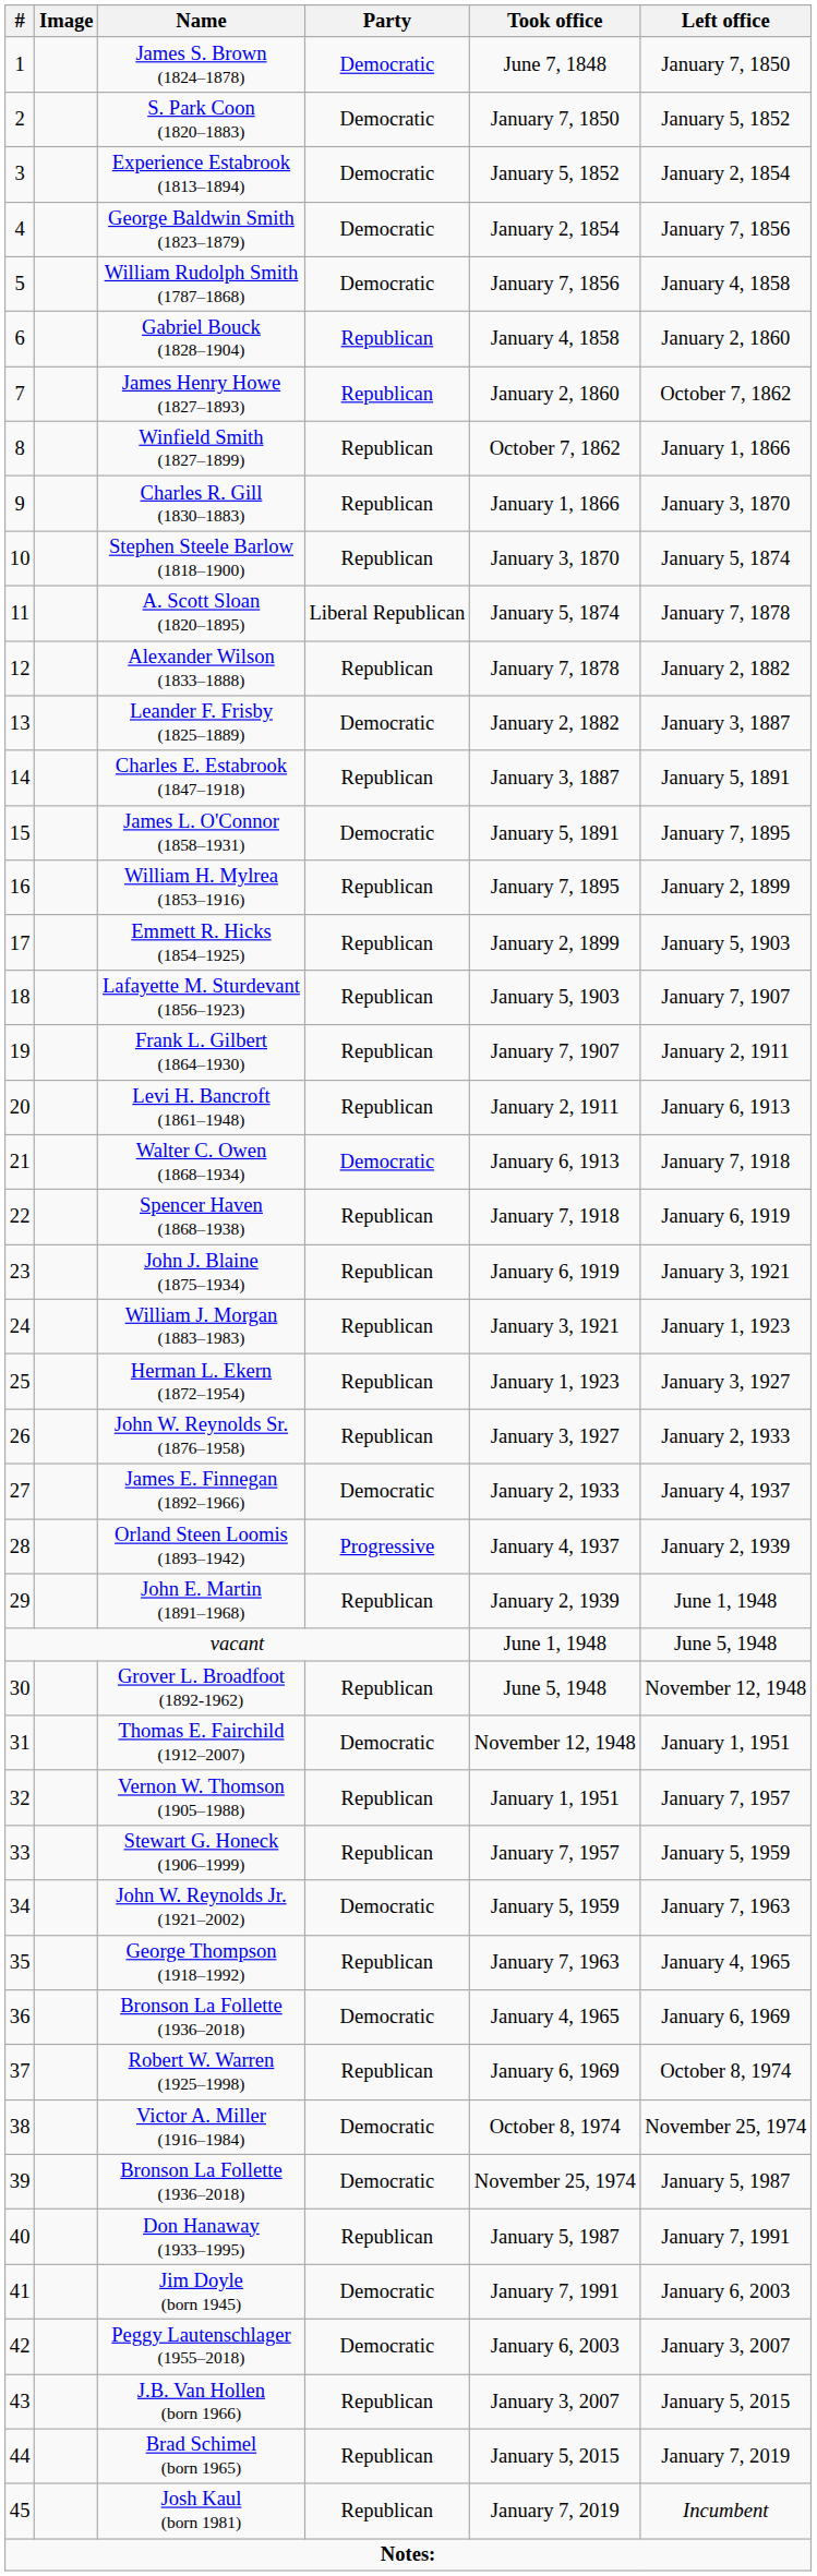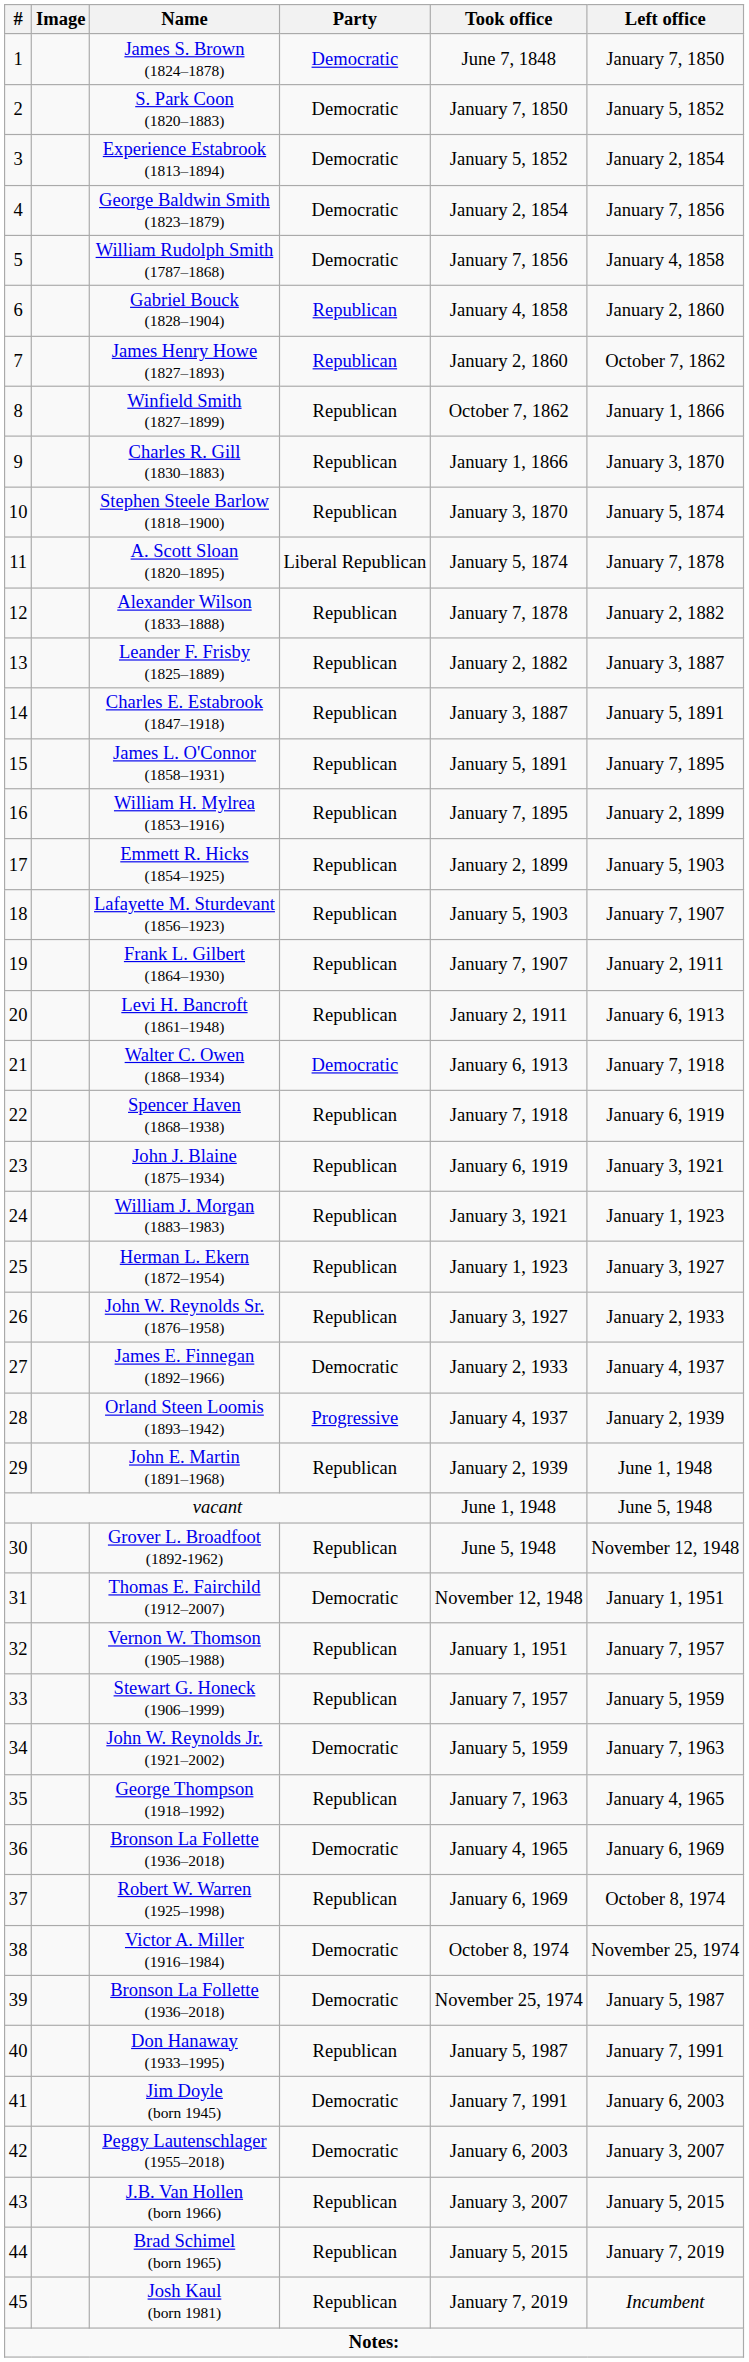 <table class="wikitable" style="text-align:center;">
 <tr>
 <th>#</th>
 <th>Image</th>
 <th>Name</th>
 <th>Party</th>
 <th>Took office</th>
 <th>Left office</th>
 </tr>
 <tr>
 <td>1</td>
 <td></td>
 <td><a href='#'>James S. Brown</a><br><small> (1824–1878) </small></td>
 <td><a href='#'>Democratic</a></td>
 <td>June 7, 1848</td>
 <td>January 7, 1850</td>
 </tr>
 <tr>
 <td>2</td>
 <td></td>
 <td><a href='#'>S. Park Coon</a><br><small> (1820–1883)</small></td>
 <td>Democratic</td>
 <td>January 7, 1850</td>
 <td>January 5, 1852</td>
 </tr>
 <tr>
 <td>3</td>
 <td></td>
 <td><a href='#'>Experience Estabrook</a><br><small> (1813–1894)</small></td>
 <td>Democratic</td>
 <td>January 5, 1852</td>
 <td>January 2, 1854</td>
 </tr>
 <tr>
 <td>4</td>
 <td></td>
 <td><a href='#'>George Baldwin Smith</a><br><small> (1823–1879)</small></td>
 <td>Democratic</td>
 <td>January 2, 1854</td>
 <td>January 7, 1856</td>
 </tr>
 <tr>
 <td>5</td>
 <td></td>
 <td><a href='#'>William Rudolph Smith</a><br><small> (1787–1868)</small></td>
 <td>Democratic</td>
 <td>January 7, 1856</td>
 <td>January 4, 1858</td>
 </tr>
 <tr>
 <td>6</td>
 <td></td>
 <td><a href='#'>Gabriel Bouck</a><br><small> (1828–1904)</small></td>
 <td><a href='#'>Republican</a></td>
 <td>January 4, 1858</td>
 <td>January 2, 1860</td>
 </tr>
 <tr>
 <td>7</td>
 <td></td>
 <td><a href='#'>James Henry Howe</a><br><small> (1827–1893)</small></td>
 <td><a href='#'>Republican</a></td>
 <td>January 2, 1860</td>
 <td>October 7, 1862</td>
 </tr>
 <tr>
 <td>8</td>
 <td></td>
 <td><a href='#'>Winfield Smith</a><br><small> (1827–1899)</small></td>
 <td>Republican</td>
 <td>October 7, 1862</td>
 <td>January 1, 1866</td>
 </tr>
 <tr>
 <td>9</td>
 <td></td>
 <td><a href='#'>Charles R. Gill</a><br><small> (1830–1883)</small></td>
 <td>Republican</td>
 <td>January 1, 1866</td>
 <td>January 3, 1870</td>
 </tr>
 <tr>
 <td>10</td>
 <td></td>
 <td><a href='#'>Stephen Steele Barlow</a><br><small> (1818–1900)</small></td>
 <td>Republican</td>
 <td>January 3, 1870</td>
 <td>January 5, 1874</td>
 </tr>
 <tr>
 <td>11</td>
 <td></td>
 <td><a href='#'>A. Scott Sloan</a><br><small> (1820–1895)</small></td>
 <td>Liberal Republican</td>
 <td>January 5, 1874</td>
 <td>January 7, 1878</td>
 </tr>
 <tr>
 <td>12</td>
 <td></td>
 <td><a href='#'>Alexander Wilson</a><br><small> (1833–1888)</small></td>
 <td>Republican</td>
 <td>January 7, 1878</td>
 <td>January 2, 1882</td>
 </tr>
 <tr>
 <td>13</td>
 <td></td>
 <td><a href='#'>Leander F. Frisby</a><br><small> (1825–1889)</small></td>
-<td>Democratic</td>
+<td>Republican</td>
 <td>January 2, 1882</td>
 <td>January 3, 1887</td>
 </tr>
 <tr>
 <td>14</td>
 <td></td>
 <td><a href='#'>Charles E. Estabrook</a><br><small> (1847–1918)</small></td>
 <td>Republican</td>
 <td>January 3, 1887</td>
 <td>January 5, 1891</td>
 </tr>
 <tr>
 <td>15</td>
 <td></td>
 <td><a href='#'>James L. O'Connor</a><br><small> (1858–1931)</small></td>
-<td>Democratic</td>
+<td>Republican</td>
 <td>January 5, 1891</td>
 <td>January 7, 1895</td>
 </tr>
 <tr>
 <td>16</td>
 <td></td>
 <td><a href='#'>William H. Mylrea</a><br><small> (1853–1916)</small></td>
 <td>Republican</td>
 <td>January 7, 1895</td>
 <td>January 2, 1899</td>
 </tr>
 <tr>
 <td>17</td>
 <td></td>
 <td><a href='#'>Emmett R. Hicks</a><br><small> (1854–1925)</small></td>
 <td>Republican</td>
 <td>January 2, 1899</td>
 <td>January 5, 1903</td>
 </tr>
 <tr>
 <td>18</td>
 <td></td>
 <td><a href='#'>Lafayette M. Sturdevant</a><br><small> (1856–1923)</small></td>
 <td>Republican</td>
 <td>January 5, 1903</td>
 <td>January 7, 1907</td>
 </tr>
 <tr>
 <td>19</td>
 <td></td>
 <td><a href='#'>Frank L. Gilbert</a><br><small> (1864–1930)</small></td>
 <td>Republican</td>
 <td>January 7, 1907</td>
 <td>January 2, 1911</td>
 </tr>
 <tr>
 <td>20</td>
 <td></td>
 <td><a href='#'>Levi H. Bancroft</a><br><small> (1861–1948)</small></td>
 <td>Republican</td>
 <td>January 2, 1911</td>
 <td>January 6, 1913</td>
 </tr>
 <tr>
 <td>21</td>
 <td></td>
 <td><a href='#'>Walter C. Owen</a><br><small> (1868–1934)</small></td>
 <td><a href='#'>Democratic</a></td>
 <td>January 6, 1913</td>
 <td>January 7, 1918</td>
 </tr>
 <tr>
 <td>22</td>
 <td></td>
 <td><a href='#'>Spencer Haven</a><br><small> (1868–1938)</small></td>
 <td>Republican</td>
 <td>January 7, 1918</td>
 <td>January 6, 1919</td>
 </tr>
 <tr>
 <td>23</td>
 <td></td>
 <td><a href='#'>John J. Blaine</a><br><small> (1875–1934)</small></td>
 <td>Republican</td>
 <td>January 6, 1919</td>
 <td>January 3, 1921</td>
 </tr>
 <tr>
 <td>24</td>
 <td></td>
 <td><a href='#'>William J. Morgan</a><br><small> (1883–1983)</small></td>
 <td>Republican</td>
 <td>January 3, 1921</td>
 <td>January 1, 1923</td>
 </tr>
 <tr>
 <td>25</td>
 <td></td>
 <td><a href='#'>Herman L. Ekern</a><br><small> (1872–1954)</small></td>
 <td>Republican</td>
 <td>January 1, 1923</td>
 <td>January 3, 1927</td>
 </tr>
 <tr>
 <td>26</td>
 <td></td>
 <td><a href='#'>John W. Reynolds Sr.</a><br><small> (1876–1958)</small></td>
 <td>Republican</td>
 <td>January 3, 1927</td>
 <td>January 2, 1933</td>
 </tr>
 <tr>
 <td>27</td>
 <td></td>
 <td><a href='#'>James E. Finnegan</a><br><small> (1892–1966)</small></td>
 <td>Democratic</td>
 <td>January 2, 1933</td>
 <td>January 4, 1937</td>
 </tr>
 <tr>
 <td>28</td>
 <td></td>
 <td><a href='#'>Orland Steen Loomis</a><br><small> (1893–1942)</small></td>
 <td><a href='#'>Progressive</a></td>
 <td>January 4, 1937</td>
 <td>January 2, 1939</td>
 </tr>
 <tr>
 <td>29</td>
 <td></td>
 <td><a href='#'>John E. Martin</a><br><small> (1891–1968)</small></td>
 <td>Republican</td>
 <td>January 2, 1939</td>
 <td>June 1, 1948</td>
 </tr>
 <tr>
 <td colspan="4"><em>vacant</em></td>
 <td>June 1, 1948</td>
 <td>June 5, 1948</td>
 </tr>
 <tr>
 <td>30</td>
 <td></td>
 <td><a href='#'>Grover L. Broadfoot</a><br><small> (1892-1962)</small></td>
 <td>Republican</td>
 <td>June 5, 1948</td>
 <td>November 12, 1948</td>
 </tr>
 <tr>
 <td>31</td>
 <td></td>
 <td><a href='#'>Thomas E. Fairchild</a><br><small> (1912–2007)</small></td>
 <td>Democratic</td>
 <td>November 12, 1948</td>
 <td>January 1, 1951</td>
 </tr>
 <tr>
 <td>32</td>
 <td></td>
 <td><a href='#'>Vernon W. Thomson</a><br><small> (1905–1988)</small></td>
 <td>Republican</td>
 <td>January 1, 1951</td>
 <td>January 7, 1957</td>
 </tr>
 <tr>
 <td>33</td>
 <td></td>
 <td><a href='#'>Stewart G. Honeck</a><br><small> (1906–1999)</small></td>
 <td>Republican</td>
 <td>January 7, 1957</td>
 <td>January 5, 1959</td>
 </tr>
 <tr>
 <td>34</td>
 <td></td>
 <td><a href='#'>John W. Reynolds Jr.</a><br><small> (1921–2002)</small></td>
 <td>Democratic</td>
 <td>January 5, 1959</td>
 <td>January 7, 1963</td>
 </tr>
 <tr>
 <td>35</td>
 <td></td>
 <td><a href='#'>George Thompson</a><br><small> (1918–1992)</small></td>
 <td>Republican</td>
 <td>January 7, 1963</td>
 <td>January 4, 1965</td>
 </tr>
 <tr>
 <td>36</td>
 <td></td>
 <td><a href='#'>Bronson La Follette</a><br><small> (1936–2018)</small></td>
 <td>Democratic</td>
 <td>January 4, 1965</td>
 <td>January 6, 1969</td>
 </tr>
 <tr>
 <td>37</td>
 <td></td>
 <td><a href='#'>Robert W. Warren</a><br><small> (1925–1998)</small></td>
 <td>Republican</td>
 <td>January 6, 1969</td>
 <td>October 8, 1974</td>
 </tr>
 <tr>
 <td>38</td>
 <td></td>
 <td><a href='#'>Victor A. Miller</a><br><small> (1916–1984)</small></td>
 <td>Democratic</td>
 <td>October 8, 1974</td>
 <td>November 25, 1974</td>
 </tr>
 <tr>
 <td>39</td>
 <td></td>
 <td><a href='#'>Bronson La Follette</a><br><small> (1936–2018)</small></td>
 <td>Democratic</td>
 <td>November 25, 1974</td>
 <td>January 5, 1987</td>
 </tr>
 <tr>
 <td>40</td>
 <td></td>
 <td><a href='#'>Don Hanaway</a><br><small> (1933–1995)</small></td>
 <td>Republican</td>
 <td>January 5, 1987<br></td>
 <td>January 7, 1991</td>
 </tr>
 <tr>
 <td>41</td>
 <td></td>
 <td><a href='#'>Jim Doyle</a><br><small> (born 1945)</small></td>
 <td>Democratic</td>
 <td>January 7, 1991</td>
 <td>January 6, 2003</td>
 </tr>
 <tr>
 <td>42</td>
 <td></td>
 <td><a href='#'>Peggy Lautenschlager</a><br><small> (1955–2018)</small></td>
 <td>Democratic</td>
 <td>January 6, 2003</td>
 <td>January 3, 2007</td>
 </tr>
 <tr>
 <td>43</td>
 <td></td>
 <td><a href='#'>J.B. Van Hollen</a><br><small> (born 1966)</small></td>
 <td>Republican</td>
 <td>January 3, 2007</td>
 <td>January 5, 2015</td>
 </tr>
 <tr>
 <td>44</td>
 <td></td>
 <td><a href='#'>Brad Schimel</a><br><small> (born 1965)</small></td>
 <td>Republican</td>
 <td>January 5, 2015</td>
 <td>January 7, 2019</td>
 </tr>
 <tr>
 <td>45</td>
 <td></td>
 <td><a href='#'>Josh Kaul</a><br><small> (born 1981)</small></td>
 <td>Republican</td>
 <td>January 7, 2019</td>
 <td><em>Incumbent</em></td>
 </tr>
 <tr>
 <td colspan="6" style="text-align: center;"><strong>Notes:</strong> </td>
 </tr>
 </table>
